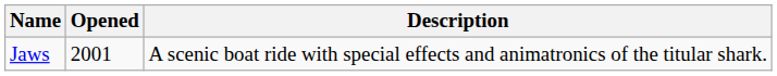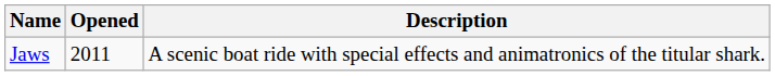 <table class="wikitable">
 <tr>
 <th>Name</th>
 <th>Opened</th>
 <th>Description</th>
 </tr>
 <tr>
 <td><a href='#'>Jaws</a></td>
-<td>2001</td>
+<td>2011</td>
 <td>A scenic boat ride with special effects and animatronics of the titular shark.</td>
 </tr>
 </table>
